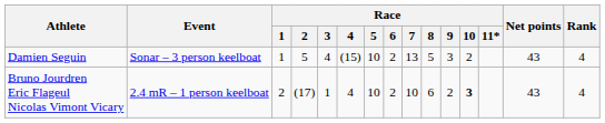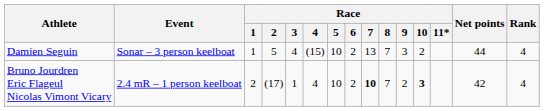 <table class=wikitable style="font-size:90%">
 <tr>
 <th rowspan="2">Athlete</th>
 <th rowspan="2">Event</th>
 <th colspan="11">Race</th>
 <th rowspan="2">Net points</th>
 <th rowspan="2">Rank</th>
 </tr>
 <tr>
 <th width="15">1</th>
 <th width="15">2</th>
 <th width="15">3</th>
 <th width="15">4</th>
 <th width="15">5</th>
 <th width="15">6</th>
 <th width="15">7</th>
 <th width="15">8</th>
 <th width="15">9</th>
 <th width="15">10</th>
 <th width="15">11*</th>
 </tr>
 <tr align=center>
 <td align=left><a href='#'>Damien Seguin</a></td>
 <td align=left><a href='#'>Sonar – 3 person keelboat</a></td>
 <td>1</td>
 <td>5</td>
 <td>4</td>
 <td>(15)<br><small></small></td>
 <td>10</td>
 <td>2</td>
 <td>13</td>
-<td>5</td>
+<td>7</td>
 <td>3</td>
 <td>2</td>
 <td></td>
-<td>43</td>
+<td>44</td>
 <td>4</td>
 </tr>
 <tr align=center>
 <td align=left><a href='#'>Bruno Jourdren</a><br> <a href='#'>Eric Flageul</a><br> <a href='#'>Nicolas Vimont Vicary</a></td>
 <td align=left><a href='#'>2.4 mR – 1 person keelboat</a></td>
 <td>2</td>
 <td>(17)<br><small></small></td>
 <td>1</td>
 <td>4</td>
 <td>10</td>
 <td>2</td>
-<td>10</td>
-<td>6</td>
+<td><strong>10</strong></td>
+<td>7</td>
 <td>2</td>
 <td><strong>3</strong></td>
 <td></td>
-<td>43</td>
+<td>42</td>
 <td>4</td>
 </tr>
 </table>
